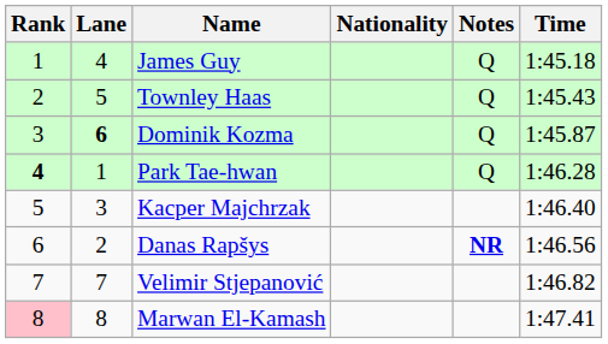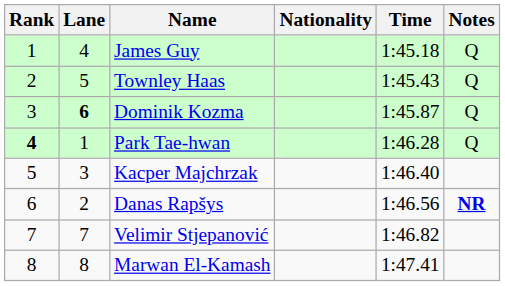 <table class="wikitable sortable" style="text-align:center">
 <tr>
 <th>Rank</th>
 <th>Lane</th>
 <th>Name</th>
 <th>Nationality</th>
+<th>Time</th>
 <th>Notes</th>
-<th>Time</th>
 </tr>
 <tr bgcolor=ccffcc>
 <td>1</td>
 <td>4</td>
 <td align=left><a href='#'>James Guy</a></td>
 <td align=left></td>
+<td>1:45.18</td>
 <td>Q</td>
-<td>1:45.18</td>
 </tr>
 <tr bgcolor=ccffcc>
 <td>2</td>
 <td>5</td>
 <td align=left><a href='#'>Townley Haas</a></td>
 <td align=left></td>
+<td>1:45.43</td>
 <td>Q</td>
-<td>1:45.43</td>
 </tr>
 <tr bgcolor=ccffcc>
 <td>3</td>
 <td><strong>6</strong></td>
 <td align=left><a href='#'>Dominik Kozma</a></td>
 <td align=left></td>
+<td>1:45.87</td>
 <td>Q</td>
-<td>1:45.87</td>
 </tr>
 <tr bgcolor=ccffcc>
 <td><strong>4</strong></td>
 <td>1</td>
 <td align=left><a href='#'>Park Tae-hwan</a></td>
 <td align=left></td>
+<td>1:46.28</td>
 <td>Q</td>
-<td>1:46.28</td>
 </tr>
 <tr>
 <td>5</td>
 <td>3</td>
 <td align=left><a href='#'>Kacper Majchrzak</a></td>
 <td align=left></td>
+<td>1:46.40</td>
 <td></td>
-<td>1:46.40</td>
 </tr>
 <tr>
 <td>6</td>
 <td>2</td>
 <td align=left><a href='#'>Danas Rapšys</a></td>
 <td align=left></td>
+<td>1:46.56</td>
 <td><strong><a href='#'>NR</a></strong></td>
-<td>1:46.56</td>
 </tr>
 <tr>
 <td>7</td>
 <td>7</td>
 <td align=left><a href='#'>Velimir Stjepanović</a></td>
 <td align=left></td>
+<td>1:46.82</td>
 <td></td>
-<td>1:46.82</td>
 </tr>
 <tr>
-<td style="background: pink;">8</td>
+<td>8</td>
 <td>8</td>
 <td align=left><a href='#'>Marwan El-Kamash</a></td>
 <td align=left></td>
+<td>1:47.41</td>
 <td></td>
-<td>1:47.41</td>
 </tr>
 </table>
